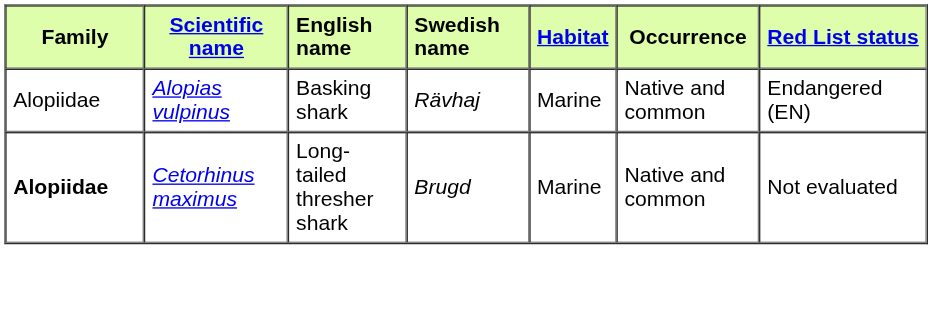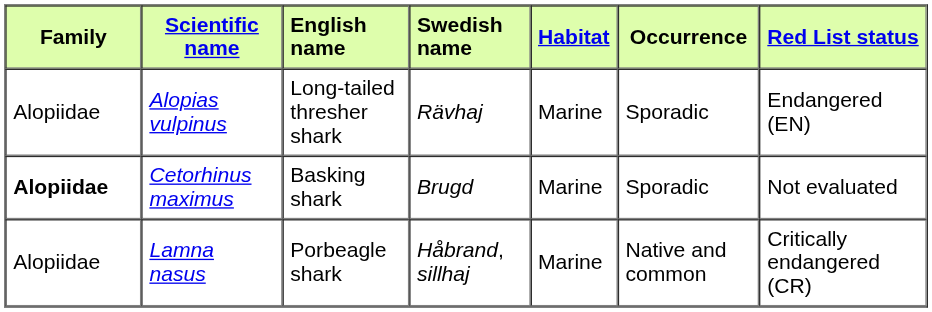 <table style="width:700px" border=1 cellspacing=0 cellpadding=5>
 <tr bgcolor="#defeac">
 <th width=119>Family</th>
 <th width=120><a href='#'>Scientific name</a></th>
 <td width=100><strong>English name</strong></td>
 <td width=100><strong>Swedish name</strong></td>
 <th><a href='#'>Habitat</a></th>
 <th width=105>Occurrence</th>
 <th width=106 nowrap="nowrap"><a href='#'>Red List status</a></th>
 </tr>
 <tr>
 <td>Alopiidae</td>
 <td><em><a href='#'>Alopias vulpinus</a></em></td>
-<td>Basking shark</td>
+<td>Long-tailed thresher shark</td>
 <td><em>Rävhaj</em></td>
 <td>Marine</td>
-<td>Native and common</td>
+<td>Sporadic</td>
 <td>Endangered (EN)</td>
 </tr>
 <tr>
 <td><strong>Alopiidae</strong></td>
 <td><em><a href='#'>Cetorhinus maximus</a></em></td>
-<td>Long-tailed thresher shark</td>
+<td>Basking shark</td>
 <td><em>Brugd</em></td>
 <td>Marine</td>
-<td>Native and common</td>
+<td>Sporadic</td>
 <td>Not evaluated</td>
 </tr>
+<tr>
+<td>Alopiidae</td>
+<td><em><a href='#'>Lamna nasus</a></em></td>
+<td>Porbeagle shark</td>
+<td><em>Håbrand</em>, <em>sillhaj</em></td>
+<td>Marine</td>
+<td>Native and common</td>
+<td>Critically endangered (CR)</td>
+</tr>
 </table>
